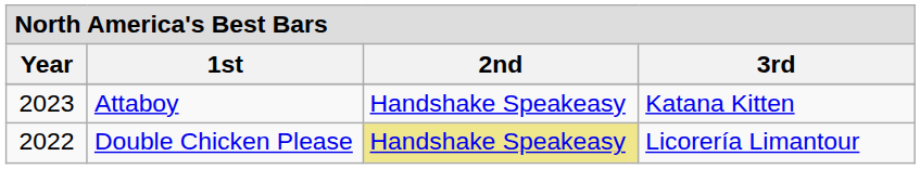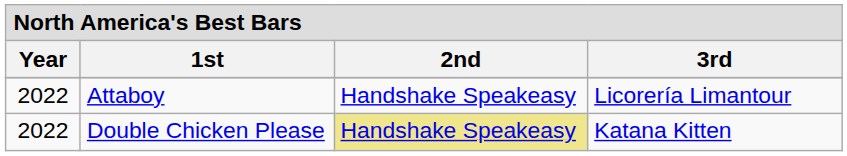 <table class="wikitable" style="margin-left:1em;">
 <tr>
 <td colspan="6" style="background:#dddddd; padding-left:5px;"><strong>North America's Best Bars</strong></td>
 </tr>
 <tr>
 <th style="width:45px;">Year</th>
 <th style="width:170px;">1st</th>
 <th style="width:170px;">2nd</th>
 <th style="width:170px;">3rd</th>
 </tr>
 <tr style="vertical-align:top;">
 </tr>
 <tr>
-<td style="text-align:center;">2023</td>
+<td style="text-align:center;">2022</td>
 <td style="padding-left:4px;"> <a href='#'>Attaboy</a></td>
 <td style="padding-left:4px;"> <a href='#'>Handshake Speakeasy</a></td>
-<td style="padding-left:4px;"> <a href='#'>Katana Kitten</a></td>
+<td style="padding-left:4px;"> <a href='#'>Licorería Limantour</a></td>
 </tr>
 <tr>
 <td style="text-align:center;">2022</td>
 <td style="padding-left:4px;"> <a href='#'>Double Chicken Please</a></td>
 <td style="background: khaki; padding-left:4px;"> <a href='#'>Handshake Speakeasy</a></td>
-<td style="padding-left:4px;"> <a href='#'>Licorería Limantour</a></td>
+<td style="padding-left:4px;"> <a href='#'>Katana Kitten</a></td>
 </tr>
 </table>
